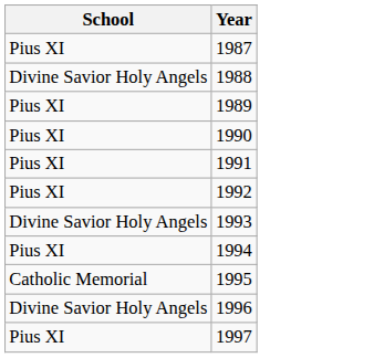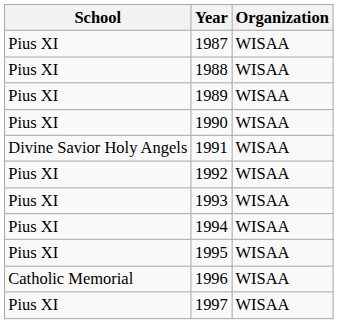 <table class="wikitable">
 <tr>
 <th>School</th>
 <th>Year</th>
+<th>Organization</th>
 </tr>
 <tr>
 <td>Pius XI</td>
 <td>1987</td>
+<td>WISAA</td>
 </tr>
 <tr>
-<td>Divine Savior Holy Angels</td>
+<td>Pius XI</td>
 <td>1988</td>
+<td>WISAA</td>
 </tr>
 <tr>
 <td>Pius XI</td>
 <td>1989</td>
+<td>WISAA</td>
 </tr>
 <tr>
 <td>Pius XI</td>
 <td>1990</td>
+<td>WISAA</td>
 </tr>
 <tr>
-<td>Pius XI</td>
+<td>Divine Savior Holy Angels</td>
 <td>1991</td>
+<td>WISAA</td>
 </tr>
 <tr>
 <td>Pius XI</td>
 <td>1992</td>
+<td>WISAA</td>
 </tr>
 <tr>
-<td>Divine Savior Holy Angels</td>
+<td>Pius XI</td>
 <td>1993</td>
+<td>WISAA</td>
 </tr>
 <tr>
 <td>Pius XI</td>
 <td>1994</td>
+<td>WISAA</td>
+</tr>
+<tr>
+<td>Pius XI</td>
+<td>1995</td>
+<td>WISAA</td>
 </tr>
 <tr>
 <td>Catholic Memorial</td>
-<td>1995</td>
-</tr>
-<tr>
-<td>Divine Savior Holy Angels</td>
 <td>1996</td>
+<td>WISAA</td>
 </tr>
 <tr>
 <td>Pius XI</td>
 <td>1997</td>
+<td>WISAA</td>
 </tr>
 </table>
